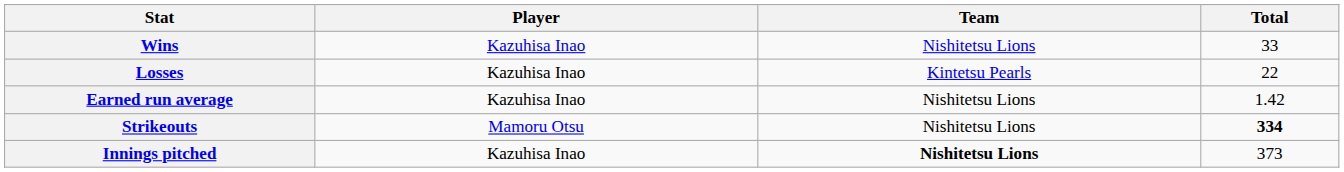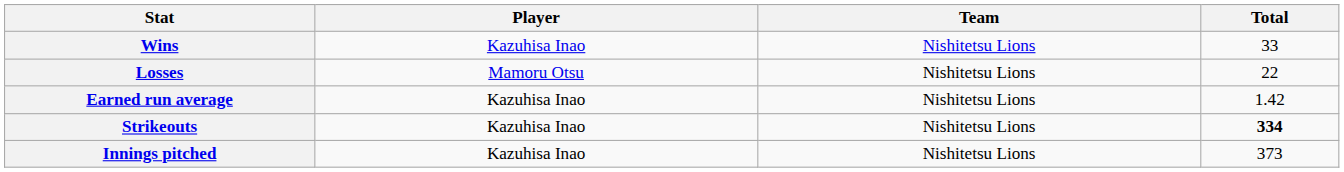 <table class="wikitable" style="text-align:center;">
 <tr>
 <th scope="col" width="7%">Stat</th>
 <th scope="col" width="10%">Player</th>
 <th scope="col" width="10%">Team</th>
 <th scope="col" width="3%">Total</th>
 </tr>
 <tr>
 <th scope="row" style="text-align:center;"><a href='#'>Wins</a></th>
 <td><a href='#'>Kazuhisa Inao</a></td>
 <td><a href='#'>Nishitetsu Lions</a></td>
 <td>33</td>
 </tr>
 <tr>
 <th scope="row" style="text-align:center;"><a href='#'>Losses</a></th>
-<td>Kazuhisa Inao</td>
-<td><a href='#'>Kintetsu Pearls</a></td>
+<td><a href='#'>Mamoru Otsu</a></td>
+<td>Nishitetsu Lions</td>
 <td>22</td>
 </tr>
 <tr>
 <th scope="row" style="text-align:center;"><a href='#'>Earned run average</a></th>
 <td>Kazuhisa Inao</td>
 <td>Nishitetsu Lions</td>
 <td>1.42</td>
 </tr>
 <tr>
 <th scope="row" style="text-align:center;"><a href='#'>Strikeouts</a></th>
-<td><a href='#'>Mamoru Otsu</a></td>
+<td>Kazuhisa Inao</td>
 <td>Nishitetsu Lions</td>
 <td><strong>334</strong></td>
 </tr>
 <tr>
 <th scope="row" style="text-align:center;"><a href='#'>Innings pitched</a></th>
 <td>Kazuhisa Inao</td>
-<td><strong>Nishitetsu Lions</strong></td>
+<td>Nishitetsu Lions</td>
 <td>373</td>
 </tr>
 </table>
